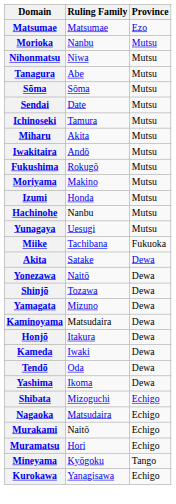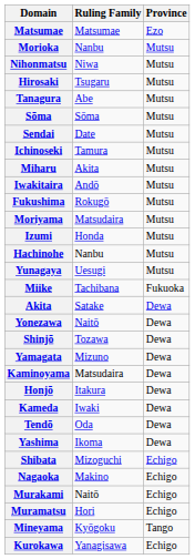 <table class="wikitable">
 <tr>
 <th scope="col">Domain</th>
 <th scope="col">Ruling Family</th>
 <th scope="col">Province</th>
 </tr>
 <tr>
 <th scope="row"><a href='#'>Matsumae</a></th>
 <td><a href='#'>Matsumae</a></td>
 <td><a href='#'>Ezo</a></td>
 </tr>
 <tr>
 <th scope="row"><a href='#'>Morioka</a></th>
 <td><a href='#'>Nanbu</a></td>
 <td><a href='#'>Mutsu</a></td>
 </tr>
 <tr>
 <th scope="row"><a href='#'>Nihonmatsu</a></th>
 <td><a href='#'>Niwa</a></td>
+<td>Mutsu</td>
+</tr>
+<tr>
+<th scope="row"><a href='#'>Hirosaki</a></th>
+<td><a href='#'>Tsugaru</a></td>
 <td>Mutsu</td>
 </tr>
 <tr>
 <th scope="row"><a href='#'>Tanagura</a></th>
 <td><a href='#'>Abe</a></td>
 <td>Mutsu</td>
 </tr>
 <tr>
 <th scope="row"><a href='#'>Sōma</a></th>
 <td><a href='#'>Sōma</a></td>
 <td>Mutsu</td>
 </tr>
 <tr>
 <th scope="row"><a href='#'>Sendai</a></th>
 <td><a href='#'>Date</a></td>
 <td>Mutsu</td>
 </tr>
 <tr>
 <th scope="row"><a href='#'>Ichinoseki</a></th>
 <td><a href='#'>Tamura</a></td>
 <td>Mutsu</td>
 </tr>
 <tr>
 <th scope="row"><a href='#'>Miharu</a></th>
 <td><a href='#'>Akita</a></td>
 <td>Mutsu</td>
 </tr>
 <tr>
 <th scope="row"><a href='#'>Iwakitaira</a></th>
 <td><a href='#'>Andō</a></td>
 <td>Mutsu</td>
 </tr>
 <tr>
 <th scope="row"><a href='#'>Fukushima</a></th>
 <td><a href='#'>Rokugō</a></td>
 <td>Mutsu</td>
 </tr>
 <tr>
 <th scope="row"><a href='#'>Moriyama</a></th>
-<td><a href='#'>Makino</a></td>
+<td><a href='#'>Matsudaira</a></td>
 <td>Mutsu</td>
 </tr>
 <tr>
 <th scope="row"><a href='#'>Izumi</a></th>
 <td><a href='#'>Honda</a></td>
 <td>Mutsu</td>
 </tr>
 <tr>
 <th scope="row"><a href='#'>Hachinohe</a></th>
 <td>Nanbu</td>
 <td>Mutsu</td>
 </tr>
 <tr>
 <th scope="row"><a href='#'>Yunagaya</a></th>
 <td><a href='#'>Uesugi</a></td>
 <td>Mutsu</td>
 </tr>
 <tr>
 <th scope="row"><a href='#'>Miike</a></th>
 <td><a href='#'>Tachibana</a></td>
 <td>Fukuoka</td>
 </tr>
 <tr>
 <th scope="row"><a href='#'>Akita</a></th>
 <td><a href='#'>Satake</a></td>
 <td><a href='#'>Dewa</a></td>
 </tr>
 <tr>
 <th scope="row"><a href='#'>Yonezawa</a></th>
 <td><a href='#'>Naitō</a></td>
 <td>Dewa</td>
 </tr>
 <tr>
 <th scope="row"><a href='#'>Shinjō</a></th>
 <td><a href='#'>Tozawa</a></td>
 <td>Dewa</td>
 </tr>
 <tr>
 <th scope="row"><a href='#'>Yamagata</a></th>
 <td><a href='#'>Mizuno</a></td>
 <td>Dewa</td>
 </tr>
 <tr>
 <th scope="row"><a href='#'>Kaminoyama</a></th>
 <td>Matsudaira</td>
 <td>Dewa</td>
 </tr>
 <tr>
 <th scope="row"><a href='#'>Honjō</a></th>
 <td><a href='#'>Itakura</a></td>
 <td>Dewa</td>
 </tr>
 <tr>
 <th scope="row"><a href='#'>Kameda</a></th>
 <td><a href='#'>Iwaki</a></td>
 <td>Dewa</td>
 </tr>
 <tr>
 <th scope="row"><a href='#'>Tendō</a></th>
 <td><a href='#'>Oda</a></td>
 <td>Dewa</td>
 </tr>
 <tr>
 <th scope="row"><a href='#'>Yashima</a></th>
 <td><a href='#'>Ikoma</a></td>
 <td>Dewa</td>
 </tr>
 <tr>
 <th scope="row"><a href='#'>Shibata</a></th>
 <td><a href='#'>Mizoguchi</a></td>
 <td><a href='#'>Echigo</a></td>
 </tr>
 <tr>
 <th scope="row"><a href='#'>Nagaoka</a></th>
-<td><a href='#'>Matsudaira</a></td>
+<td><a href='#'>Makino</a></td>
 <td>Echigo</td>
 </tr>
 <tr>
 <th scope="row"><a href='#'>Murakami</a></th>
 <td>Naitō</td>
 <td>Echigo</td>
 </tr>
 <tr>
 <th scope="row"><a href='#'>Muramatsu</a></th>
 <td><a href='#'>Hori</a></td>
 <td>Echigo</td>
 </tr>
 <tr>
 <th scope="row"><a href='#'>Mineyama</a></th>
 <td><a href='#'>Kyōgoku</a></td>
 <td>Tango</td>
 </tr>
 <tr>
 <th scope="row"><a href='#'>Kurokawa</a></th>
 <td><a href='#'>Yanagisawa</a></td>
 <td>Echigo</td>
 </tr>
 </table>
